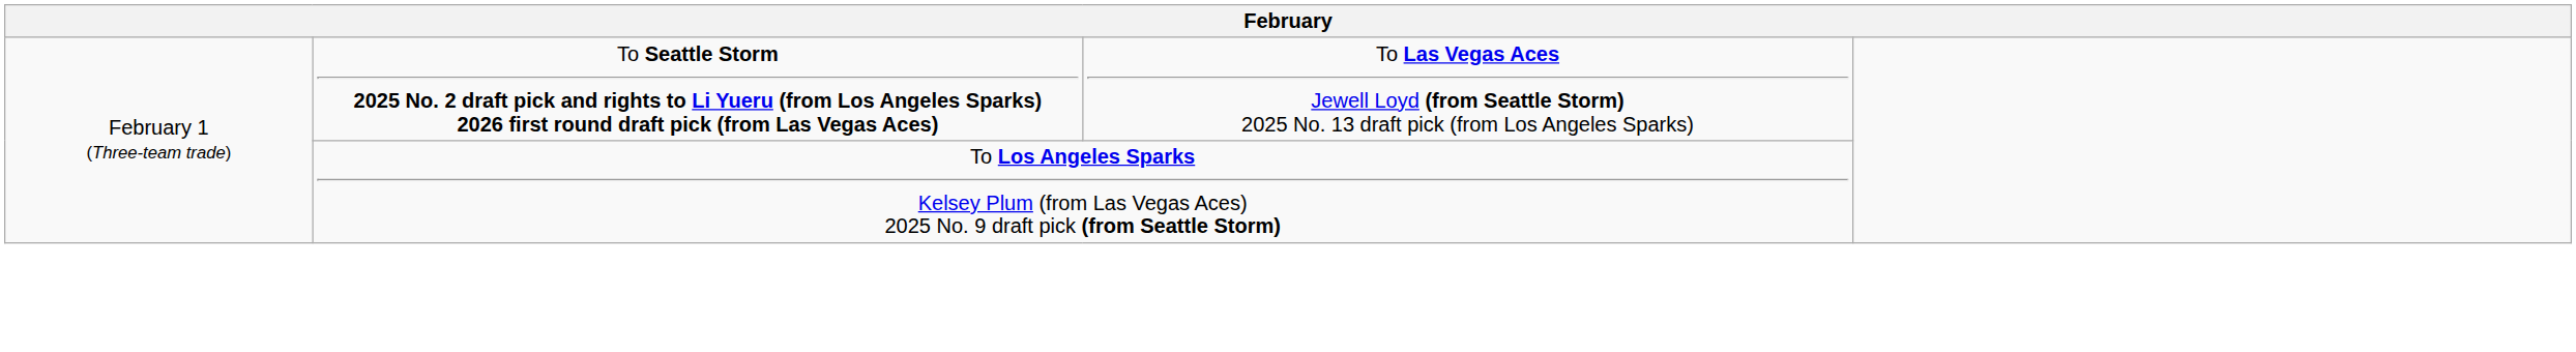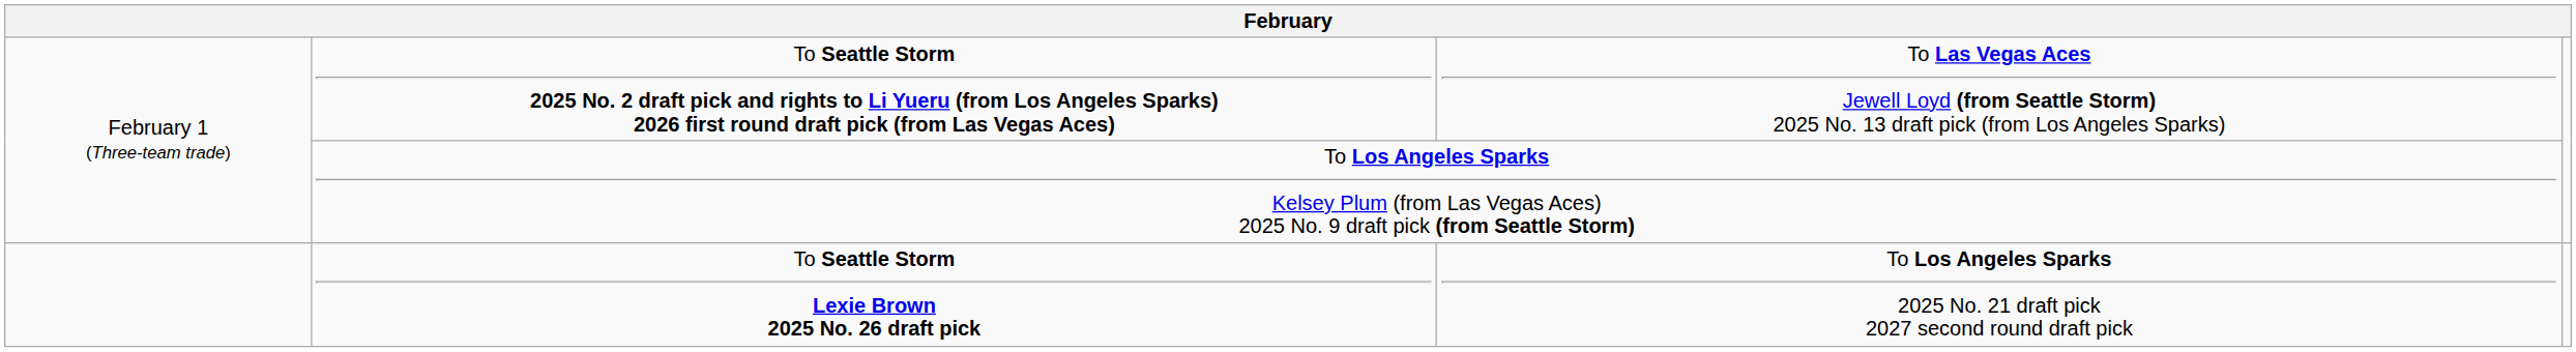 <table class="wikitable sortable" style="width:100%; text-align: center">
 <tr>
 <th colspan="4">February</th>
 </tr>
 <tr>
 <td style="width:12%" rowspan=2>February 1<br><small>(<em>Three-team trade</em>)</small></td>
 <td style="width:30%" valign="top">To <strong>Seattle Storm</strong><hr><strong>2025 No. 2 draft pick and rights to <a href='#'>Li Yueru</a> (from Los Angeles Sparks)<br>2026 first round draft pick (from Las Vegas Aces)</strong></td>
 <td style="width:30%" valign="top">To <strong><a href='#'>Las Vegas Aces</a></strong><hr><a href='#'>Jewell Loyd</a> <strong>(from Seattle Storm)</strong><br>2025 No. 13 draft pick (from Los Angeles Sparks)</td>
 <td rowspan=2></td>
 </tr>
 <tr>
 <td style="width:30%" valign="top" colspan=2>To <strong><a href='#'>Los Angeles Sparks</a></strong><hr><a href='#'>Kelsey Plum</a> (from Las Vegas Aces)<br>2025 No. 9 draft pick <strong>(from Seattle Storm)</strong><br></td>
 </tr>
+<tr>
+<td style="width:10%"></td>
+<td style="width:44%; vertical-align:top;">To <strong>Seattle Storm</strong><hr><strong><a href='#'>Lexie Brown</a><br>2025 No. 26 draft pick</strong><br></td>
+<td style="width:44%; vertical-align:top;">To <strong>Los Angeles Sparks</strong><hr>2025 No. 21 draft pick<br>2027 second round draft pick</td>
+<td></td>
+</tr>
 </table>
